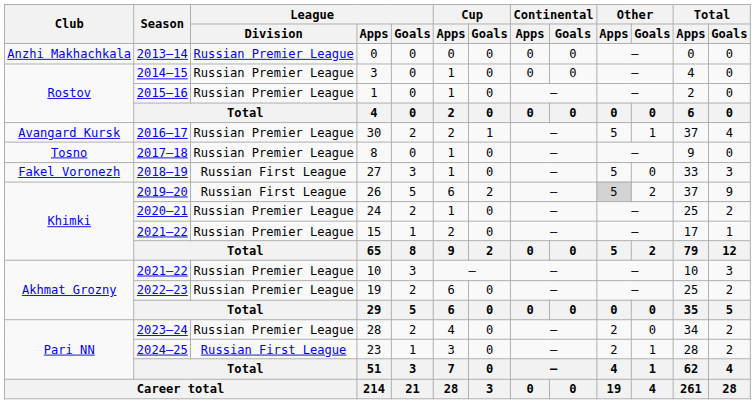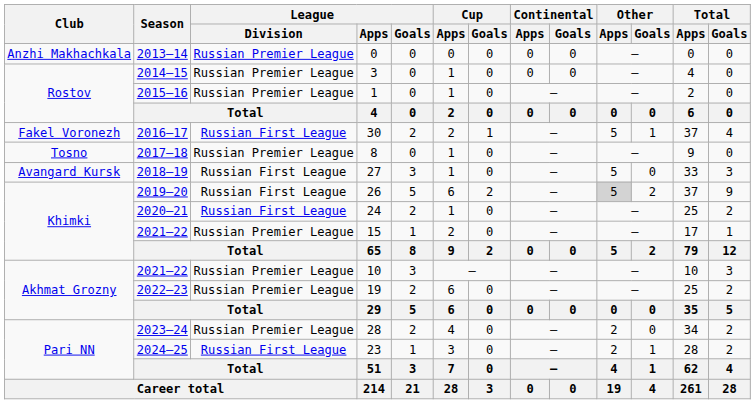 <table class="wikitable" style="text-align: center;">
 <tr>
 <th rowspan=2>Club</th>
 <th rowspan=2>Season</th>
 <th colspan=3>League</th>
 <th colspan=2>Cup</th>
 <th colspan=2>Continental</th>
 <th colspan=2>Other</th>
 <th colspan=2>Total</th>
 </tr>
 <tr>
 <th>Division</th>
 <th>Apps</th>
 <th>Goals</th>
 <th>Apps</th>
 <th>Goals</th>
 <th>Apps</th>
 <th>Goals</th>
 <th>Apps</th>
 <th>Goals</th>
 <th>Apps</th>
 <th>Goals</th>
 </tr>
 <tr>
 <td><a href='#'>Anzhi Makhachkala</a></td>
 <td><a href='#'>2013–14</a></td>
 <td><a href='#'>Russian Premier League</a></td>
 <td>0</td>
 <td>0</td>
 <td>0</td>
 <td>0</td>
 <td>0</td>
 <td>0</td>
 <td colspan=2>–</td>
 <td>0</td>
 <td>0</td>
 </tr>
 <tr>
 <td rowspan="3"><a href='#'>Rostov</a></td>
 <td><a href='#'>2014–15</a></td>
 <td>Russian Premier League</td>
 <td>3</td>
 <td>0</td>
 <td>1</td>
 <td>0</td>
 <td>0</td>
 <td>0</td>
 <td colspan=2>–</td>
 <td>4</td>
 <td>0</td>
 </tr>
 <tr>
 <td><a href='#'>2015–16</a></td>
 <td>Russian Premier League</td>
 <td>1</td>
 <td>0</td>
 <td>1</td>
 <td>0</td>
 <td colspan=2>–</td>
 <td colspan=2>–</td>
 <td>2</td>
 <td>0</td>
 </tr>
 <tr>
 <th colspan=2>Total</th>
 <th>4</th>
 <th>0</th>
 <th>2</th>
 <th>0</th>
 <th>0</th>
 <th>0</th>
 <th>0</th>
 <th>0</th>
 <th>6</th>
 <th>0</th>
 </tr>
 <tr>
-<td><a href='#'>Avangard Kursk</a></td>
+<td><a href='#'>Fakel Voronezh</a></td>
 <td><a href='#'>2016–17</a></td>
-<td>Russian Premier League</td>
+<td><a href='#'>Russian First League</a></td>
 <td>30</td>
 <td>2</td>
 <td>2</td>
 <td>1</td>
 <td colspan=2>–</td>
 <td>5</td>
 <td>1</td>
 <td>37</td>
 <td>4</td>
 </tr>
 <tr>
 <td><a href='#'>Tosno</a></td>
 <td><a href='#'>2017–18</a></td>
 <td>Russian Premier League</td>
 <td>8</td>
 <td>0</td>
 <td>1</td>
 <td>0</td>
 <td colspan=2>–</td>
 <td colspan=2>–</td>
 <td>9</td>
 <td>0</td>
 </tr>
 <tr>
-<td><a href='#'>Fakel Voronezh</a></td>
+<td><a href='#'>Avangard Kursk</a></td>
 <td><a href='#'>2018–19</a></td>
 <td>Russian First League</td>
 <td>27</td>
 <td>3</td>
 <td>1</td>
 <td>0</td>
 <td colspan=2>–</td>
 <td>5</td>
 <td>0</td>
 <td>33</td>
 <td>3</td>
 </tr>
 <tr>
 <td rowspan="4"><a href='#'>Khimki</a></td>
 <td><a href='#'>2019–20</a></td>
 <td>Russian First League</td>
 <td>26</td>
 <td>5</td>
 <td>6</td>
 <td>2</td>
 <td colspan=2>–</td>
 <td style="background: lightgrey;">5</td>
 <td>2</td>
 <td>37</td>
 <td>9</td>
 </tr>
 <tr>
 <td><a href='#'>2020–21</a></td>
-<td>Russian Premier League</td>
+<td><a href='#'>Russian First League</a></td>
 <td>24</td>
 <td>2</td>
 <td>1</td>
 <td>0</td>
 <td colspan=2>–</td>
 <td colspan=2>–</td>
 <td>25</td>
 <td>2</td>
 </tr>
 <tr>
 <td><a href='#'>2021–22</a></td>
 <td>Russian Premier League</td>
 <td>15</td>
 <td>1</td>
 <td>2</td>
 <td>0</td>
 <td colspan=2>–</td>
 <td colspan=2>–</td>
 <td>17</td>
 <td>1</td>
 </tr>
 <tr>
 <th colspan=2>Total</th>
 <th>65</th>
 <th>8</th>
 <th>9</th>
 <th>2</th>
 <th>0</th>
 <th>0</th>
 <th>5</th>
 <th>2</th>
 <th>79</th>
 <th>12</th>
 </tr>
 <tr>
 <td rowspan="3"><a href='#'>Akhmat Grozny</a></td>
 <td><a href='#'>2021–22</a></td>
 <td>Russian Premier League</td>
 <td>10</td>
 <td>3</td>
 <td colspan=2>–</td>
 <td colspan=2>–</td>
 <td colspan=2>–</td>
 <td>10</td>
 <td>3</td>
 </tr>
 <tr>
 <td><a href='#'>2022–23</a></td>
 <td>Russian Premier League</td>
 <td>19</td>
 <td>2</td>
 <td>6</td>
 <td>0</td>
 <td colspan=2>–</td>
 <td colspan=2>–</td>
 <td>25</td>
 <td>2</td>
 </tr>
 <tr>
 <th colspan=2>Total</th>
 <th>29</th>
 <th>5</th>
 <th>6</th>
 <th>0</th>
 <th>0</th>
 <th>0</th>
 <th>0</th>
 <th>0</th>
 <th>35</th>
 <th>5</th>
 </tr>
 <tr>
 <td rowspan="3"><a href='#'>Pari NN</a></td>
 <td><a href='#'>2023–24</a></td>
 <td>Russian Premier League</td>
 <td>28</td>
 <td>2</td>
 <td>4</td>
 <td>0</td>
 <td colspan="2">—</td>
 <td>2</td>
 <td>0</td>
 <td>34</td>
 <td>2</td>
 </tr>
 <tr>
 <td><a href='#'>2024–25</a></td>
 <td><a href='#'>Russian First League</a></td>
 <td>23</td>
 <td>1</td>
 <td>3</td>
 <td>0</td>
 <td colspan="2">—</td>
 <td>2</td>
 <td>1</td>
 <td>28</td>
 <td>2</td>
 </tr>
 <tr>
 <th colspan="2">Total</th>
 <th>51</th>
 <th>3</th>
 <th>7</th>
 <th>0</th>
 <th colspan="2">—</th>
 <th>4</th>
 <th>1</th>
 <th>62</th>
 <th>4</th>
 </tr>
 <tr>
 <th colspan="3">Career total</th>
 <th>214</th>
 <th>21</th>
 <th>28</th>
 <th>3</th>
 <th>0</th>
 <th>0</th>
 <th>19</th>
 <th>4</th>
 <th>261</th>
 <th>28</th>
 </tr>
 </table>
